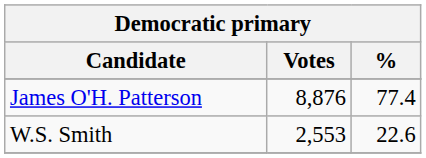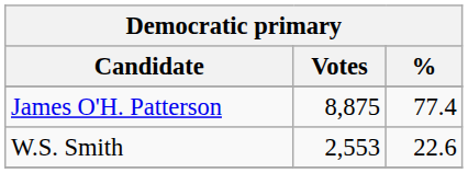 <table class="wikitable" align="left" style="margin: 1em 1em 1em 0; font-size: 95%;">
 <tr>
 <th colspan="3">Democratic primary</th>
 </tr>
 <tr>
 <th colspan="1" style="width: 170px">Candidate</th>
 <th style="width: 50px">Votes</th>
 <th style="width: 40px">%</th>
 </tr>
 <tr>
 </tr>
 <tr>
 <td><a href='#'>James O'H. Patterson</a></td>
-<td align="right">8,876</td>
+<td align="right">8,875</td>
 <td align="right">77.4</td>
 </tr>
 <tr>
 <td>W.S. Smith</td>
 <td align="right">2,553</td>
 <td align="right">22.6</td>
 </tr>
 <tr>
 </tr>
 </table>
